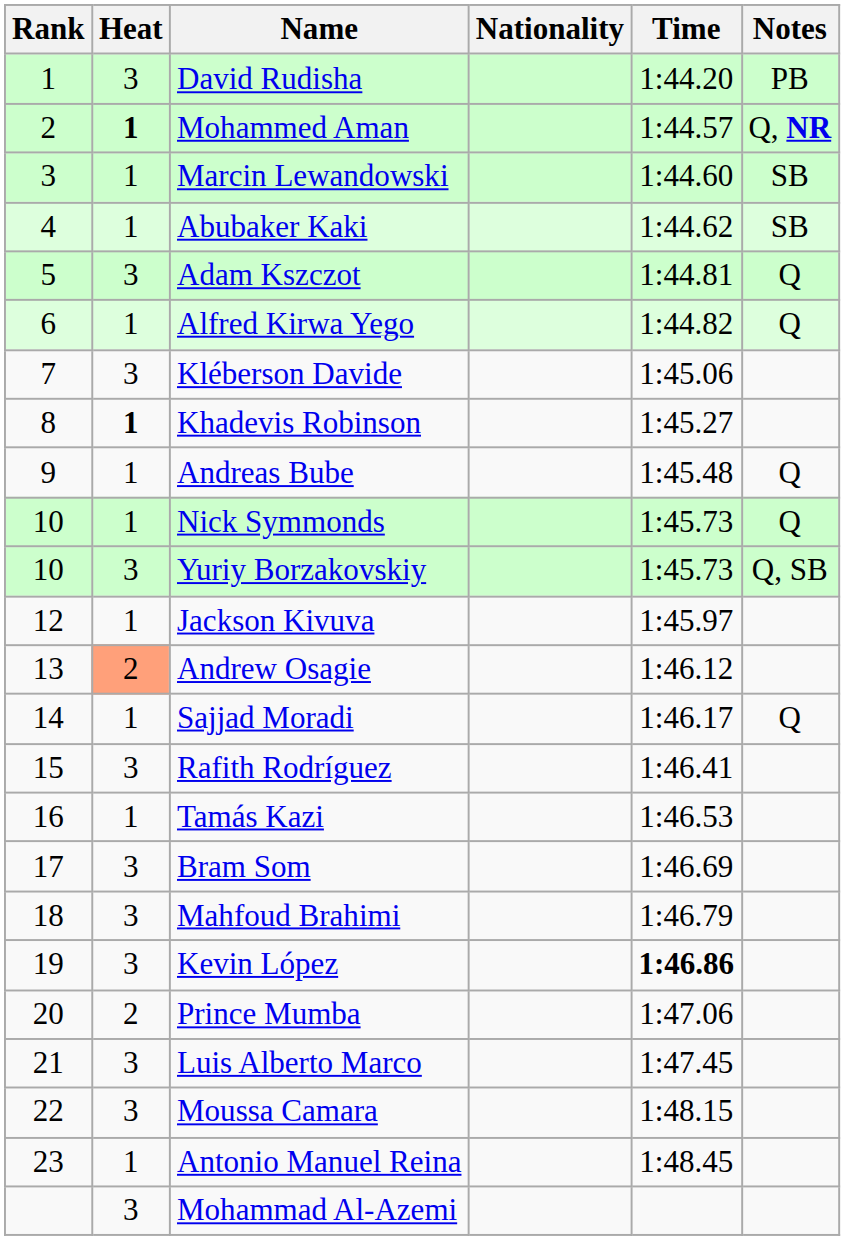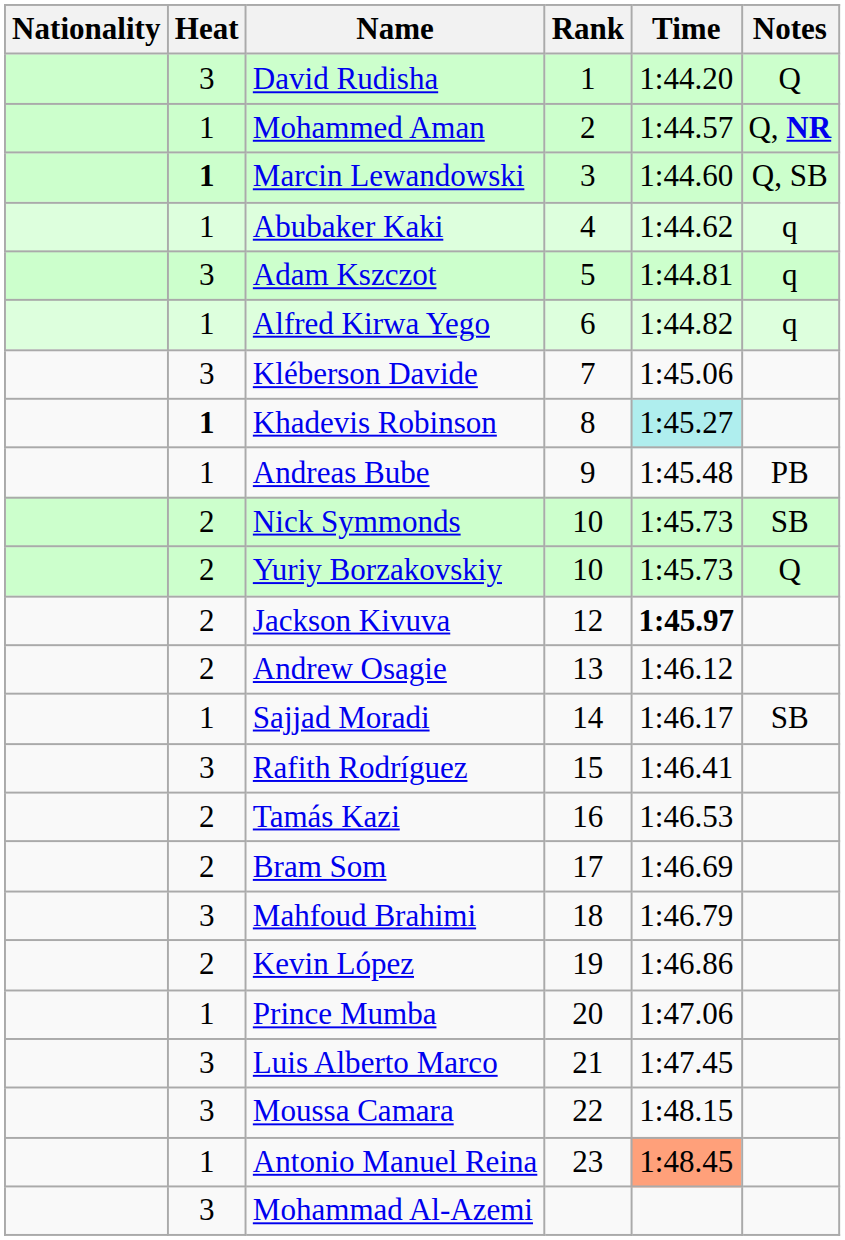 <table class="wikitable sortable" style="text-align:center">
 <tr>
-<th>Rank</th>
+<th>Nationality</th>
 <th>Heat</th>
 <th>Name</th>
-<th>Nationality</th>
+<th>Rank</th>
 <th>Time</th>
 <th>Notes</th>
 </tr>
 <tr bgcolor=ccffcc>
-<td>1</td>
+<td align=left></td>
 <td>3</td>
 <td align=left><a href='#'>David Rudisha</a></td>
-<td align=left></td>
+<td>1</td>
 <td>1:44.20</td>
-<td>PB</td>
+<td>Q</td>
 </tr>
 <tr bgcolor=ccffcc>
+<td align=left></td>
+<td>1</td>
+<td align=left><a href='#'>Mohammed Aman</a></td>
 <td>2</td>
-<td><strong>1</strong></td>
-<td align=left><a href='#'>Mohammed Aman</a></td>
-<td align=left></td>
 <td>1:44.57</td>
 <td>Q, <strong><a href='#'>NR</a></strong></td>
 </tr>
 <tr bgcolor=ccffcc>
+<td align=left></td>
+<td><strong>1</strong></td>
+<td align=left><a href='#'>Marcin Lewandowski</a></td>
 <td>3</td>
-<td>1</td>
-<td align=left><a href='#'>Marcin Lewandowski</a></td>
-<td align=left></td>
 <td>1:44.60</td>
-<td>SB</td>
+<td>Q, SB</td>
 </tr>
 <tr bgcolor=ddffdd>
-<td>4</td>
+<td align=left></td>
 <td>1</td>
 <td align=left><a href='#'>Abubaker Kaki</a></td>
-<td align=left></td>
+<td>4</td>
 <td>1:44.62</td>
-<td>SB</td>
+<td>q</td>
 </tr>
 <tr bgcolor=ccffcc>
-<td>5</td>
+<td align=left></td>
 <td>3</td>
 <td align=left><a href='#'>Adam Kszczot</a></td>
-<td align=left></td>
+<td>5</td>
 <td>1:44.81</td>
-<td>Q</td>
+<td>q</td>
 </tr>
 <tr bgcolor=ddffdd>
-<td>6</td>
+<td align=left></td>
 <td>1</td>
 <td align=left><a href='#'>Alfred Kirwa Yego</a></td>
-<td align=left></td>
+<td>6</td>
 <td>1:44.82</td>
-<td>Q</td>
+<td>q</td>
 </tr>
 <tr>
-<td>7</td>
+<td align=left></td>
 <td>3</td>
 <td align=left><a href='#'>Kléberson Davide</a></td>
-<td align=left></td>
+<td>7</td>
 <td>1:45.06</td>
 <td></td>
 </tr>
 <tr>
-<td>8</td>
+<td align=left></td>
 <td><strong>1</strong></td>
 <td align=left><a href='#'>Khadevis Robinson</a></td>
-<td align=left></td>
-<td>1:45.27</td>
+<td>8</td>
+<td style="background: paleturquoise;">1:45.27</td>
 <td></td>
 </tr>
 <tr>
-<td>9</td>
+<td align=left></td>
 <td>1</td>
 <td align=left><a href='#'>Andreas Bube</a></td>
-<td align=left></td>
+<td>9</td>
 <td>1:45.48</td>
-<td>Q</td>
+<td>PB</td>
 </tr>
 <tr bgcolor=ccffcc>
+<td align=left></td>
+<td>2</td>
+<td align=left><a href='#'>Nick Symmonds</a></td>
 <td>10</td>
-<td>1</td>
-<td align=left><a href='#'>Nick Symmonds</a></td>
+<td>1:45.73</td>
+<td>SB</td>
+</tr>
+<tr bgcolor=ccffcc>
 <td align=left></td>
+<td>2</td>
+<td align=left><a href='#'>Yuriy Borzakovskiy</a></td>
+<td>10</td>
 <td>1:45.73</td>
 <td>Q</td>
 </tr>
-<tr bgcolor=ccffcc>
-<td>10</td>
-<td>3</td>
-<td align=left><a href='#'>Yuriy Borzakovskiy</a></td>
+<tr>
 <td align=left></td>
-<td>1:45.73</td>
-<td>Q, SB</td>
-</tr>
-<tr>
+<td>2</td>
+<td align=left><a href='#'>Jackson Kivuva</a></td>
 <td>12</td>
-<td>1</td>
-<td align=left><a href='#'>Jackson Kivuva</a></td>
-<td align=left></td>
-<td>1:45.97</td>
+<td><strong>1:45.97</strong></td>
 <td></td>
 </tr>
 <tr>
+<td align=left></td>
+<td>2</td>
+<td align=left><a href='#'>Andrew Osagie</a></td>
 <td>13</td>
-<td style="background: lightsalmon;">2</td>
-<td align=left><a href='#'>Andrew Osagie</a></td>
-<td align=left></td>
 <td>1:46.12</td>
 <td></td>
 </tr>
 <tr>
-<td>14</td>
+<td align=left></td>
 <td>1</td>
 <td align=left><a href='#'>Sajjad Moradi</a></td>
-<td align=left></td>
+<td>14</td>
 <td>1:46.17</td>
-<td>Q</td>
+<td>SB</td>
 </tr>
 <tr>
-<td>15</td>
+<td align=left></td>
 <td>3</td>
 <td align=left><a href='#'>Rafith Rodríguez</a></td>
-<td align=left></td>
+<td>15</td>
 <td>1:46.41</td>
 <td></td>
 </tr>
 <tr>
+<td align=left></td>
+<td>2</td>
+<td align=left><a href='#'>Tamás Kazi</a></td>
 <td>16</td>
-<td>1</td>
-<td align=left><a href='#'>Tamás Kazi</a></td>
-<td align=left></td>
 <td>1:46.53</td>
 <td></td>
 </tr>
 <tr>
+<td align=left></td>
+<td>2</td>
+<td align=left><a href='#'>Bram Som</a></td>
 <td>17</td>
-<td>3</td>
-<td align=left><a href='#'>Bram Som</a></td>
-<td align=left></td>
 <td>1:46.69</td>
 <td></td>
 </tr>
 <tr>
-<td>18</td>
+<td align=left></td>
 <td>3</td>
 <td align=left><a href='#'>Mahfoud Brahimi</a></td>
-<td align=left></td>
+<td>18</td>
 <td>1:46.79</td>
 <td></td>
 </tr>
 <tr>
+<td align=left></td>
+<td>2</td>
+<td align=left><a href='#'>Kevin López</a></td>
 <td>19</td>
-<td>3</td>
-<td align=left><a href='#'>Kevin López</a></td>
-<td align=left></td>
-<td><strong>1:46.86</strong></td>
+<td>1:46.86</td>
 <td></td>
 </tr>
 <tr>
+<td align=left></td>
+<td>1</td>
+<td align=left><a href='#'>Prince Mumba</a></td>
 <td>20</td>
-<td>2</td>
-<td align=left><a href='#'>Prince Mumba</a></td>
-<td align=left></td>
 <td>1:47.06</td>
 <td></td>
 </tr>
 <tr>
-<td>21</td>
+<td align=left></td>
 <td>3</td>
 <td align=left><a href='#'>Luis Alberto Marco</a></td>
-<td align=left></td>
+<td>21</td>
 <td>1:47.45</td>
 <td></td>
 </tr>
 <tr>
-<td>22</td>
+<td align=left></td>
 <td>3</td>
 <td align=left><a href='#'>Moussa Camara</a></td>
-<td align=left></td>
+<td>22</td>
 <td>1:48.15</td>
 <td></td>
 </tr>
 <tr>
-<td>23</td>
+<td align=left></td>
 <td>1</td>
 <td align=left><a href='#'>Antonio Manuel Reina</a></td>
-<td align=left></td>
-<td>1:48.45</td>
+<td>23</td>
+<td style="background: lightsalmon;">1:48.45</td>
 <td></td>
 </tr>
 <tr>
-<td></td>
+<td align=left></td>
 <td>3</td>
 <td align=left><a href='#'>Mohammad Al-Azemi</a></td>
-<td align=left></td>
+<td></td>
 <td></td>
 <td></td>
 </tr>
 </table>
